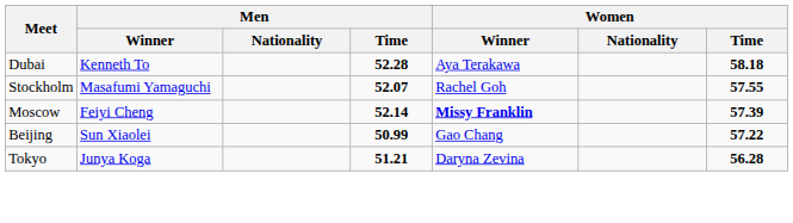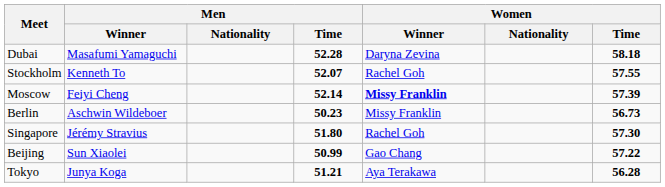 <table class="wikitable">
 <tr>
 <th rowspan="2">Meet</th>
 <th colspan="3">Men</th>
 <th colspan="3">Women</th>
 </tr>
 <tr>
 <th width=150>Winner</th>
 <th width=130>Nationality</th>
 <th width=80>Time</th>
 <th width=150>Winner</th>
 <th width=130>Nationality</th>
 <th width=80>Time</th>
 </tr>
 <tr>
 <td>Dubai</td>
-<td><a href='#'>Kenneth To</a></td>
+<td><a href='#'>Masafumi Yamaguchi</a></td>
 <td></td>
 <td align=center><strong>52.28</strong></td>
-<td><a href='#'>Aya Terakawa</a></td>
+<td><a href='#'>Daryna Zevina</a></td>
 <td></td>
 <td align=center><strong>58.18</strong></td>
 </tr>
 <tr>
 <td>Stockholm</td>
-<td><a href='#'>Masafumi Yamaguchi</a></td>
+<td><a href='#'>Kenneth To</a></td>
 <td></td>
 <td align=center><strong>52.07</strong></td>
 <td><a href='#'>Rachel Goh</a></td>
 <td></td>
 <td align=center><strong>57.55</strong></td>
 </tr>
 <tr>
 <td>Moscow</td>
 <td><a href='#'>Feiyi Cheng</a></td>
 <td></td>
 <td align=center><strong>52.14</strong></td>
 <td><strong><a href='#'>Missy Franklin</a></strong></td>
 <td></td>
 <td align=center><strong>57.39</strong></td>
 </tr>
 <tr>
+<td>Berlin</td>
+<td><a href='#'>Aschwin Wildeboer</a></td>
+<td></td>
+<td align=center><strong>50.23</strong></td>
+<td><a href='#'>Missy Franklin</a></td>
+<td></td>
+<td align=center><strong>56.73</strong></td>
+</tr>
+<tr>
+<td>Singapore</td>
+<td><a href='#'>Jérémy Stravius</a></td>
+<td></td>
+<td align=center><strong>51.80</strong></td>
+<td><a href='#'>Rachel Goh</a></td>
+<td></td>
+<td align=center><strong>57.30</strong></td>
+</tr>
+<tr>
 <td>Beijing</td>
 <td><a href='#'>Sun Xiaolei</a></td>
 <td></td>
 <td align=center><strong>50.99</strong></td>
 <td><a href='#'>Gao Chang</a></td>
 <td></td>
 <td align=center><strong>57.22</strong></td>
 </tr>
 <tr>
 <td>Tokyo</td>
 <td><a href='#'>Junya Koga</a></td>
 <td></td>
 <td align=center><strong>51.21</strong></td>
-<td><a href='#'>Daryna Zevina</a></td>
+<td><a href='#'>Aya Terakawa</a></td>
 <td></td>
 <td align=center><strong>56.28</strong></td>
 </tr>
 </table>
